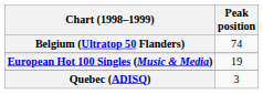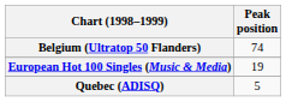 <table class="wikitable sortable plainrowheaders" style="text-align:center">
 <tr>
 <th scope="col">Chart (1998–1999)</th>
 <th scope="col">Peak<br>position</th>
 </tr>
 <tr>
 <th scope="row">Belgium (<a href='#'>Ultratop 50</a> Flanders)</th>
 <td>74</td>
 </tr>
 <tr>
 </tr>
 <tr>
 <th scope="row"><a href='#'>European Hot 100 Singles</a> (<em><a href='#'>Music & Media</a></em>)</th>
 <td>19</td>
 </tr>
 <tr>
 </tr>
 <tr>
 <th scope="row">Quebec (<a href='#'>ADISQ</a>)</th>
-<td>3</td>
+<td>5</td>
 </tr>
 </table>
